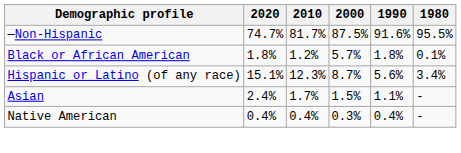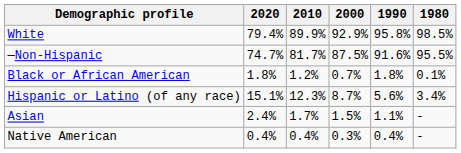 <table class="wikitable sortable collapsible" style="font-size: 90%;">
 <tr>
 <th>Demographic profile</th>
 <th>2020</th>
 <th>2010</th>
 <th>2000</th>
 <th>1990</th>
 <th>1980</th>
+</tr>
+<tr>
+<td><a href='#'>White</a></td>
+<td>79.4%</td>
+<td>89.9%</td>
+<td>92.9%</td>
+<td>95.8%</td>
+<td>98.5%</td>
 </tr>
 <tr>
 <td>—<a href='#'>Non-Hispanic</a></td>
 <td>74.7%</td>
 <td>81.7%</td>
 <td>87.5%</td>
 <td>91.6%</td>
 <td>95.5%</td>
 </tr>
 <tr>
 <td><a href='#'>Black or African American</a></td>
 <td>1.8%</td>
 <td>1.2%</td>
-<td>5.7%</td>
+<td>0.7%</td>
 <td>1.8%</td>
 <td>0.1%</td>
 </tr>
 <tr>
 <td><a href='#'>Hispanic or Latino</a> (of any race)</td>
 <td>15.1%</td>
 <td>12.3%</td>
 <td>8.7%</td>
 <td>5.6%</td>
 <td>3.4%</td>
 </tr>
 <tr>
 <td><a href='#'>Asian</a></td>
 <td>2.4%</td>
 <td>1.7%</td>
 <td>1.5%</td>
 <td>1.1%</td>
 <td>-</td>
 </tr>
 <tr>
 <td>Native American</td>
 <td>0.4%</td>
 <td>0.4%</td>
 <td>0.3%</td>
 <td>0.4%</td>
 <td>-</td>
 </tr>
 </table>
